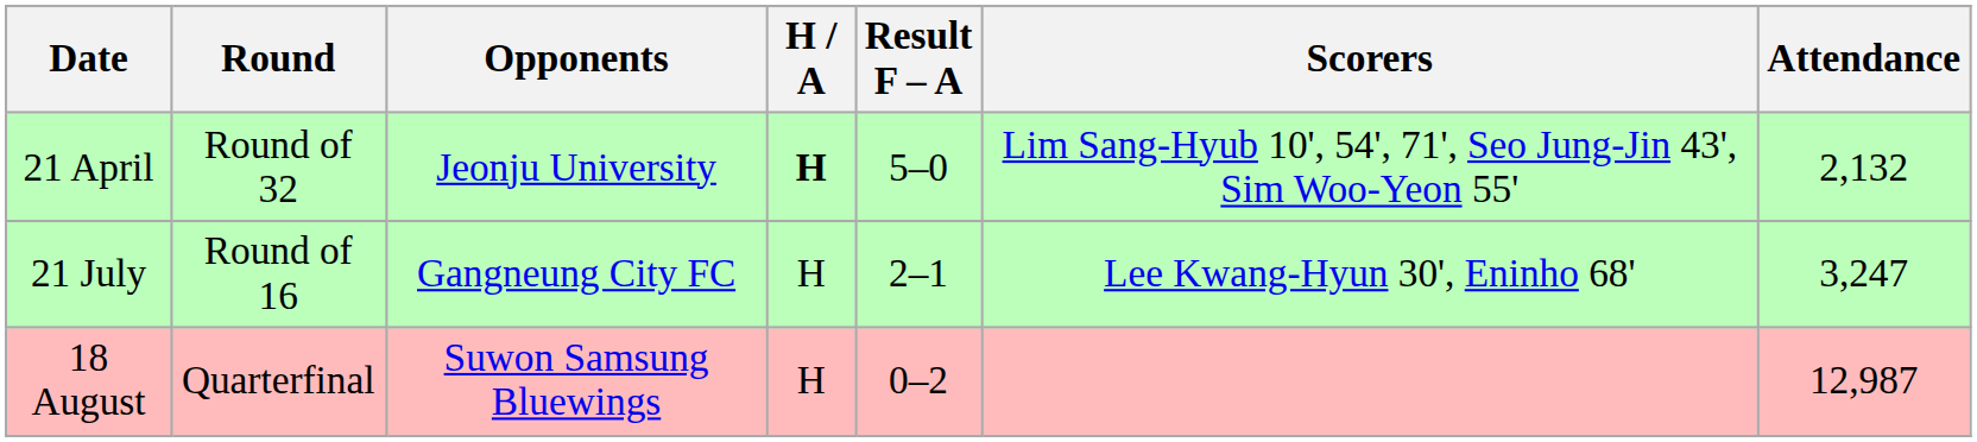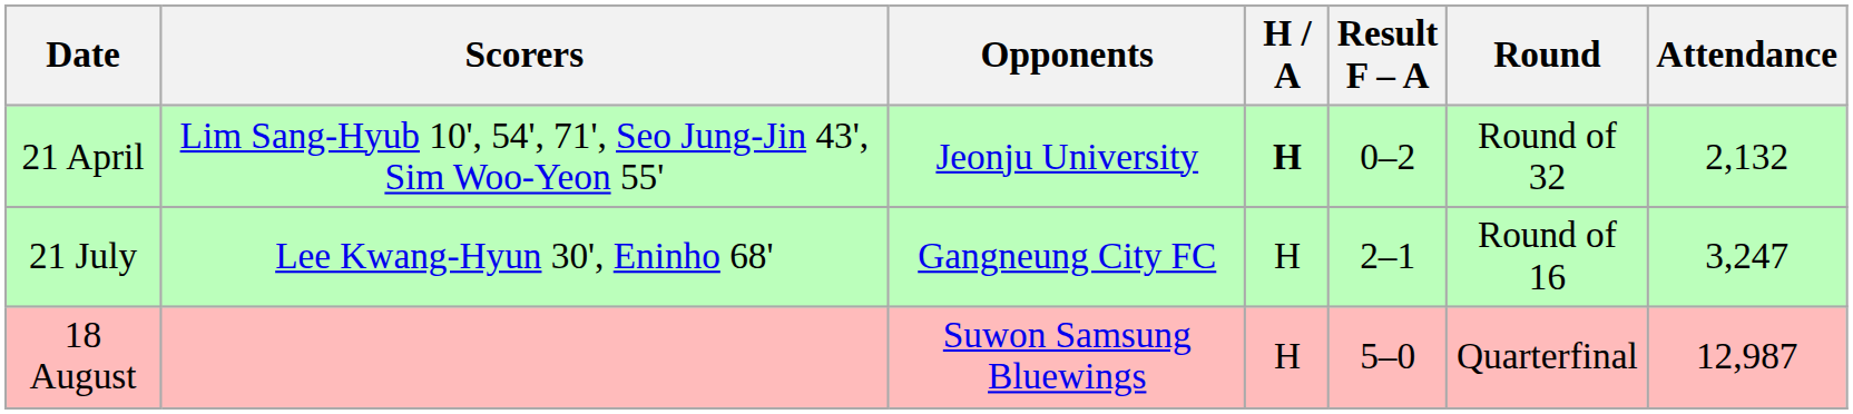 <table class="wikitable" style="text-align:center; width:90%;">
 <tr>
 <th>Date</th>
-<th>Round</th>
+<th>Scorers</th>
 <th>Opponents</th>
 <th>H / A</th>
 <th>Result<br>F – A</th>
-<th>Scorers</th>
+<th>Round</th>
 <th>Attendance</th>
 </tr>
 <tr style="background:#bbffbb;">
 <td>21 April</td>
-<td>Round of 32</td>
+<td><a href='#'>Lim Sang-Hyub</a> 10', 54', 71', <a href='#'>Seo Jung-Jin</a> 43', <a href='#'>Sim Woo-Yeon</a> 55'</td>
 <td><a href='#'>Jeonju University</a></td>
 <td><strong>H</strong></td>
-<td>5–0</td>
-<td><a href='#'>Lim Sang-Hyub</a> 10', 54', 71', <a href='#'>Seo Jung-Jin</a> 43', <a href='#'>Sim Woo-Yeon</a> 55'</td>
+<td>0–2</td>
+<td>Round of 32</td>
 <td>2,132</td>
 </tr>
 <tr style="background:#bbffbb;">
 <td>21 July</td>
-<td>Round of 16</td>
+<td><a href='#'>Lee Kwang-Hyun</a> 30', <a href='#'>Eninho</a> 68'</td>
 <td><a href='#'>Gangneung City FC</a></td>
 <td>H</td>
 <td>2–1</td>
-<td><a href='#'>Lee Kwang-Hyun</a> 30', <a href='#'>Eninho</a> 68'</td>
+<td>Round of 16</td>
 <td>3,247</td>
 </tr>
 <tr style="background:#ffbbbb;">
 <td>18 August</td>
-<td>Quarterfinal</td>
+<td></td>
 <td><a href='#'>Suwon Samsung Bluewings</a></td>
 <td>H</td>
-<td>0–2</td>
-<td></td>
+<td>5–0</td>
+<td>Quarterfinal</td>
 <td>12,987</td>
 </tr>
 </table>
